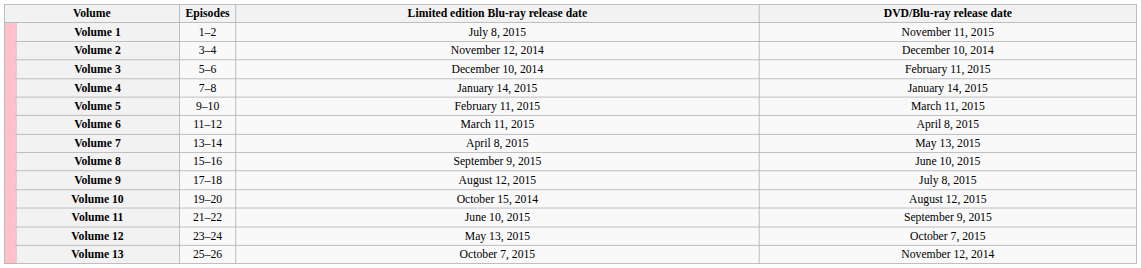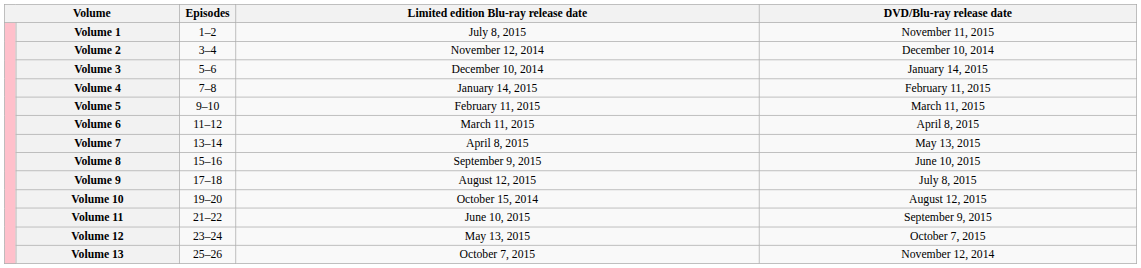 <table class="wikitable" style="text-align: center; width: 98%;">
 <tr>
 <th scope="column" colspan="2">Volume</th>
 <th scope="column" style="width:5%;">Episodes</th>
 <th scope="column">Limited edition Blu-ray release date</th>
 <th scope="column">DVD/Blu-ray release date</th>
 </tr>
 <tr>
 <td rowspan="13"  style="width:1%; background:pink;"></td>
 <th scope="row">Volume 1</th>
 <td>1–2</td>
 <td>July 8, 2015</td>
 <td>November 11, 2015</td>
 </tr>
 <tr>
 <th scope="row">Volume 2</th>
 <td>3–4</td>
 <td>November 12, 2014</td>
 <td>December 10, 2014</td>
 </tr>
 <tr>
 <th scope="row">Volume 3</th>
 <td>5–6</td>
 <td>December 10, 2014</td>
-<td>February 11, 2015</td>
+<td>January 14, 2015</td>
 </tr>
 <tr>
 <th scope="row">Volume 4</th>
 <td>7–8</td>
 <td>January 14, 2015</td>
-<td>January 14, 2015</td>
+<td>February 11, 2015</td>
 </tr>
 <tr>
 <th scope="row">Volume 5</th>
 <td>9–10</td>
 <td>February 11, 2015</td>
 <td>March 11, 2015</td>
 </tr>
 <tr>
 <th scope="row">Volume 6</th>
 <td>11–12</td>
 <td>March 11, 2015</td>
 <td>April 8, 2015</td>
 </tr>
 <tr>
 <th scope="row">Volume 7</th>
 <td>13–14</td>
 <td>April 8, 2015</td>
 <td>May 13, 2015</td>
 </tr>
 <tr>
 <th scope="row">Volume 8</th>
 <td>15–16</td>
 <td>September 9, 2015</td>
 <td>June 10, 2015</td>
 </tr>
 <tr>
 <th scope="row">Volume 9</th>
 <td>17–18</td>
 <td>August 12, 2015</td>
 <td>July 8, 2015</td>
 </tr>
 <tr>
 <th scope="row">Volume 10</th>
 <td>19–20</td>
 <td>October 15, 2014</td>
 <td>August 12, 2015</td>
 </tr>
 <tr>
 <th scope="row">Volume 11</th>
 <td>21–22</td>
 <td>June 10, 2015</td>
 <td>September 9, 2015</td>
 </tr>
 <tr>
 <th scope="row">Volume 12</th>
 <td>23–24</td>
 <td>May 13, 2015</td>
 <td>October 7, 2015</td>
 </tr>
 <tr>
 <th scope="row">Volume 13</th>
 <td>25–26</td>
 <td>October 7, 2015</td>
 <td>November 12, 2014</td>
 </tr>
 </table>
